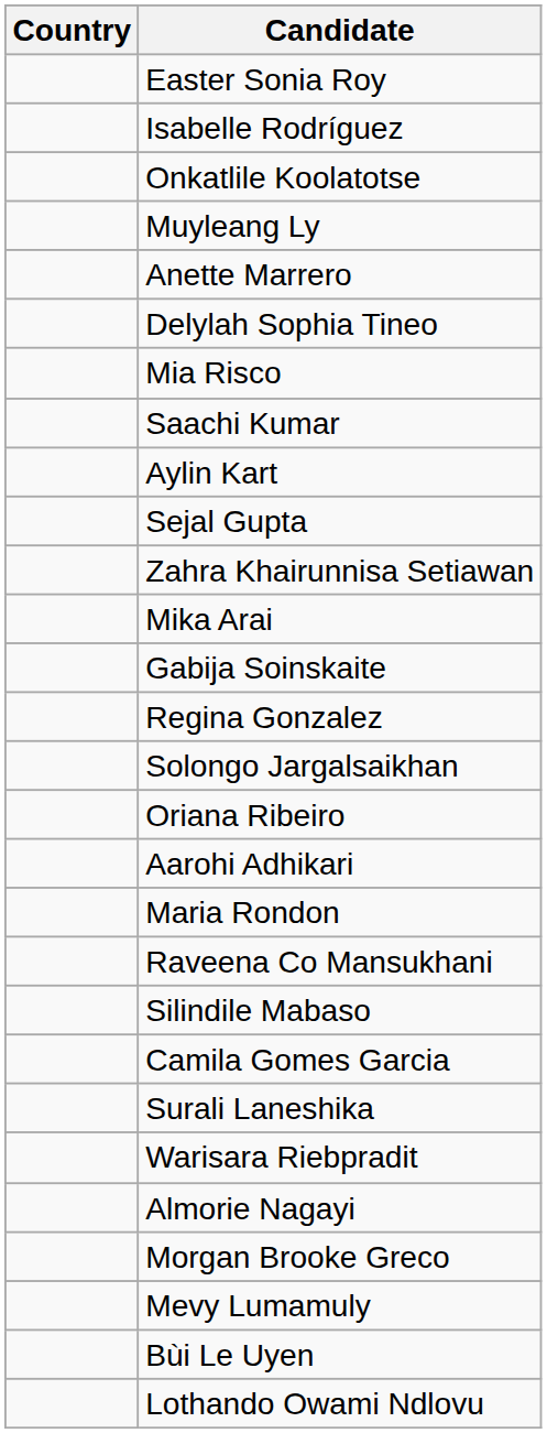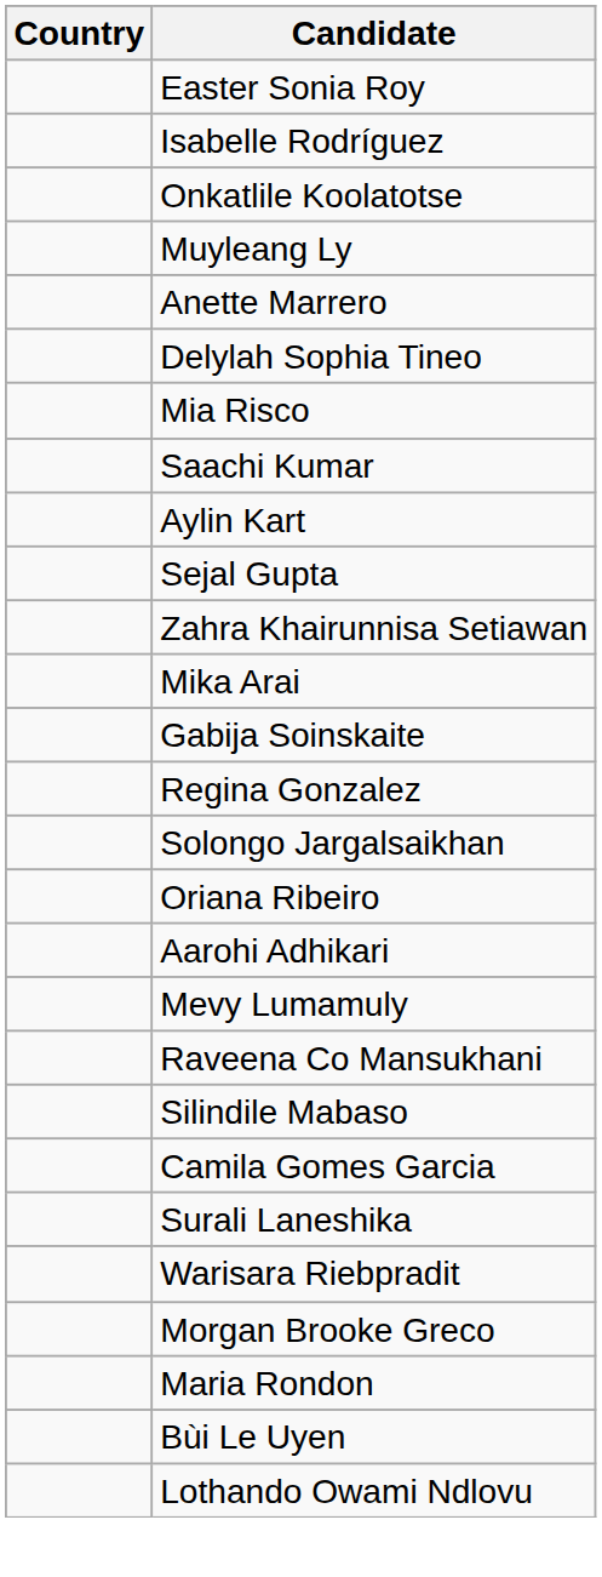 <table class="wikitable sortable static-row-numbers" style="font-size: 95%">
 <tr>
 <th><span><strong>Country</strong></span></th>
 <th><span><strong>Candidate</strong></span></th>
 </tr>
 <tr>
 <td><strong></strong></td>
 <td>Easter Sonia Roy</td>
 </tr>
 <tr>
 <td><strong></strong></td>
 <td>Isabelle Rodríguez</td>
 </tr>
 <tr>
 <td><strong></strong></td>
 <td>Onkatlile Koolatotse</td>
 </tr>
 <tr>
 <td><strong></strong></td>
 <td>Muyleang Ly</td>
 </tr>
 <tr>
 <td><strong></strong></td>
 <td>Anette Marrero</td>
 </tr>
 <tr>
 <td><strong></strong></td>
 <td>Delylah Sophia Tineo</td>
 </tr>
 <tr>
 <td><strong></strong></td>
 <td>Mia Risco</td>
 </tr>
 <tr>
 <td><strong></strong></td>
 <td>Saachi Kumar</td>
 </tr>
 <tr>
 <td><strong></strong></td>
 <td>Aylin Kart</td>
 </tr>
 <tr>
 <td><strong></strong></td>
 <td>Sejal Gupta</td>
 </tr>
 <tr>
 <td><strong></strong></td>
 <td>Zahra Khairunnisa Setiawan</td>
 </tr>
 <tr>
 <td><strong></strong></td>
 <td>Mika Arai</td>
 </tr>
 <tr>
 <td><strong></strong></td>
 <td>Gabija Soinskaite</td>
 </tr>
 <tr>
 <td><strong></strong></td>
 <td>Regina Gonzalez</td>
 </tr>
 <tr>
 <td><strong></strong></td>
 <td>Solongo Jargalsaikhan</td>
 </tr>
 <tr>
 <td><strong></strong></td>
 <td>Oriana Ribeiro</td>
 </tr>
 <tr>
 <td><strong></strong></td>
 <td>Aarohi Adhikari</td>
 </tr>
 <tr>
 <td><strong></strong></td>
-<td>Maria Rondon</td>
+<td>Mevy Lumamuly</td>
 </tr>
 <tr>
 <td><strong></strong></td>
 <td>Raveena Co Mansukhani</td>
 </tr>
 <tr>
 <td><strong></strong></td>
 <td>Silindile Mabaso</td>
 </tr>
 <tr>
 <td><strong></strong></td>
 <td>Camila Gomes Garcia</td>
 </tr>
 <tr>
 <td><strong></strong></td>
 <td>Surali Laneshika</td>
 </tr>
 <tr>
 <td><strong></strong></td>
 <td>Warisara Riebpradit</td>
 </tr>
 <tr>
 <td><strong></strong></td>
-<td>Almorie Nagayi</td>
-</tr>
-<tr>
-<td><strong></strong></td>
 <td>Morgan Brooke Greco</td>
 </tr>
 <tr>
 <td><strong></strong></td>
-<td>Mevy Lumamuly</td>
+<td>Maria Rondon</td>
 </tr>
 <tr>
 <td><strong></strong></td>
 <td>Bùi Le Uyen</td>
 </tr>
 <tr>
 <td><strong></strong></td>
 <td>Lothando Owami Ndlovu</td>
 </tr>
 </table>
